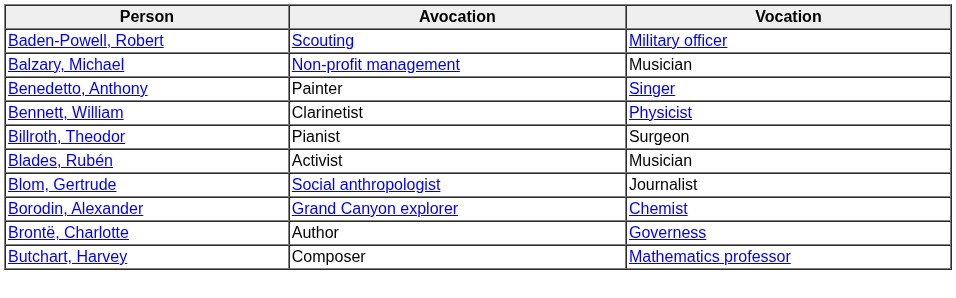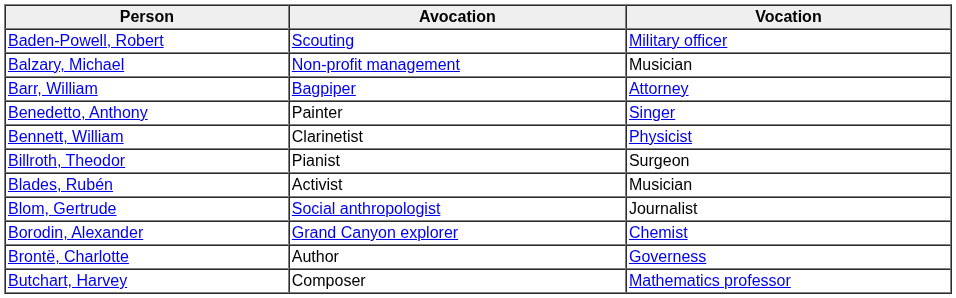 <table border=1 cellpadding=2 cellspacing=0 width=75%>
 <tr style="background:#efefef">
 <th width=30%>Person</th>
 <th>Avocation</th>
 <th>Vocation</th>
 </tr>
 <tr>
 <td><a href='#'>Baden-Powell, Robert</a></td>
 <td><a href='#'>Scouting</a></td>
 <td><a href='#'>Military officer</a></td>
 </tr>
 <tr>
 <td><a href='#'>Balzary, Michael</a></td>
 <td><a href='#'>Non-profit management</a></td>
 <td>Musician</td>
+</tr>
+<tr>
+<td><a href='#'>Barr, William</a></td>
+<td><a href='#'>Bagpiper</a></td>
+<td><a href='#'>Attorney</a></td>
 </tr>
 <tr>
 <td><a href='#'>Benedetto, Anthony</a></td>
 <td>Painter</td>
 <td><a href='#'>Singer</a></td>
 </tr>
 <tr>
 <td><a href='#'>Bennett, William</a></td>
 <td>Clarinetist</td>
 <td><a href='#'>Physicist</a></td>
 </tr>
 <tr>
 <td><a href='#'>Billroth, Theodor</a></td>
 <td>Pianist</td>
 <td>Surgeon</td>
 </tr>
 <tr>
 <td><a href='#'>Blades, Rubén</a></td>
 <td>Activist</td>
 <td>Musician</td>
 </tr>
 <tr>
 <td><a href='#'>Blom, Gertrude</a></td>
 <td><a href='#'>Social anthropologist</a></td>
 <td>Journalist</td>
 </tr>
 <tr>
 <td><a href='#'>Borodin, Alexander</a></td>
 <td><a href='#'>Grand Canyon explorer</a></td>
 <td><a href='#'>Chemist</a></td>
 </tr>
 <tr>
 <td><a href='#'>Brontë, Charlotte</a></td>
 <td>Author</td>
 <td><a href='#'>Governess</a></td>
 </tr>
 <tr>
 <td><a href='#'>Butchart, Harvey</a></td>
 <td>Composer</td>
 <td><a href='#'>Mathematics professor</a></td>
 </tr>
 </table>
